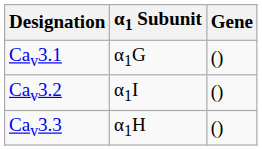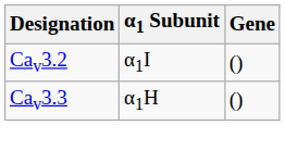 <table class="wikitable">
 <tr>
 <th>Designation</th>
 <th>α<sub>1</sub> Subunit</th>
 <th>Gene</th>
-</tr>
-<tr>
-<td><a href='#'>Ca<sub>v</sub>3.1</a></td>
-<td>α<sub>1</sub>G</td>
-<td>()</td>
 </tr>
 <tr>
 <td><a href='#'>Ca<sub>v</sub>3.2</a></td>
 <td>α<sub>1</sub>I</td>
 <td>()</td>
 </tr>
 <tr>
 <td><a href='#'>Ca<sub>v</sub>3.3</a></td>
 <td>α<sub>1</sub>H</td>
 <td>()</td>
 </tr>
 </table>
